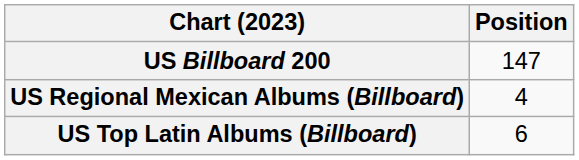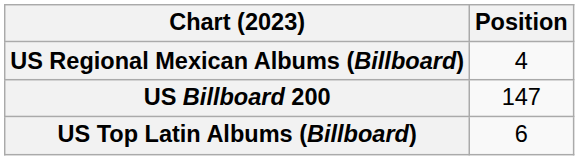 <table class="wikitable sortable plainrowheaders" style="text-align:center">
 <tr>
 <th scope="col">Chart (2023)</th>
 <th scope="col">Position</th>
 </tr>
 <tr>
+<th scope="row">US Regional Mexican Albums (<em>Billboard</em>)</th>
+<td>4</td>
+</tr>
+<tr>
 <th scope="row">US <em>Billboard</em> 200</th>
 <td>147</td>
-</tr>
-<tr>
-<th scope="row">US Regional Mexican Albums (<em>Billboard</em>)</th>
-<td>4</td>
 </tr>
 <tr>
 <th scope="row">US Top Latin Albums (<em>Billboard</em>)</th>
 <td>6</td>
 </tr>
 </table>
